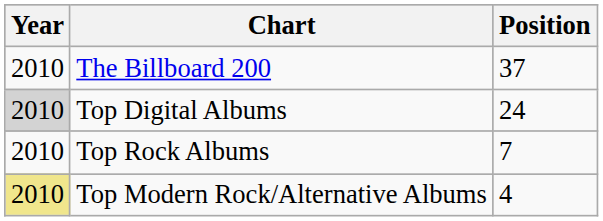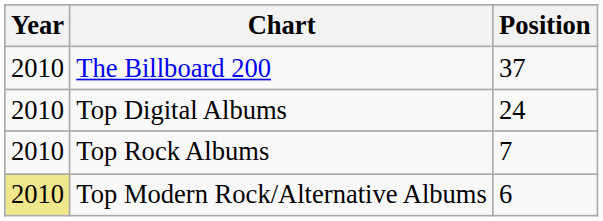 <table class=wikitable>
 <tr>
 <th align="left">Year</th>
 <th align="left">Chart</th>
 <th align="left">Position</th>
 </tr>
 <tr>
 <td align="left">2010</td>
 <td align="left"><a href='#'>The Billboard 200</a></td>
 <td align="left">37</td>
 </tr>
 <tr>
-<td align="left" style="background: lightgrey;">2010</td>
+<td align="left">2010</td>
 <td align="left">Top Digital Albums</td>
 <td align="left">24</td>
 </tr>
 <tr>
 <td align="left">2010</td>
 <td align="left">Top Rock Albums</td>
 <td align="left">7</td>
 </tr>
 <tr>
 <td align="left" style="background: khaki;">2010</td>
 <td align="left">Top Modern Rock/Alternative Albums</td>
-<td align="left">4</td>
+<td align="left">6</td>
 </tr>
 </table>
